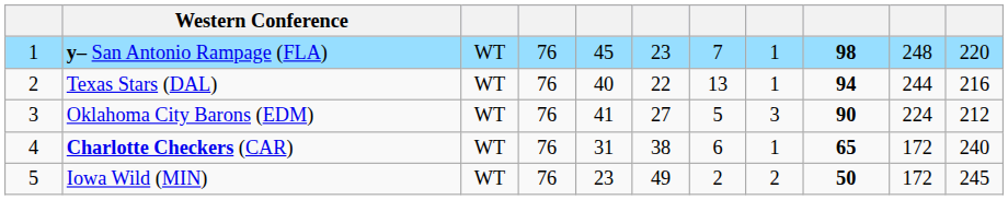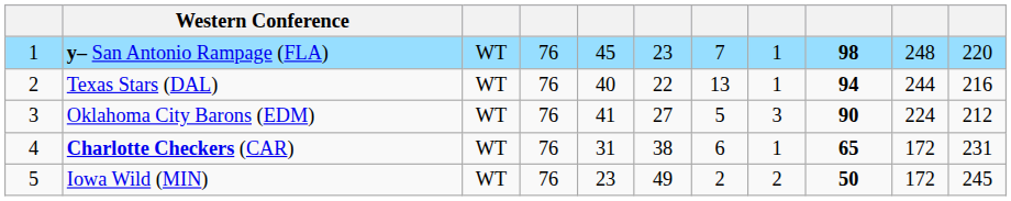 <table class="wikitable" style="text-align:center; width:50em">
 <tr bgcolor="#DDDDFF">
 <th width="5%"></th>
 <th width="35%">Western Conference</th>
 <th width="5%"></th>
 <th width="5%"></th>
 <th width="5%"></th>
 <th width="5%"></th>
 <th width="5%"></th>
 <th width="5%"></th>
 <th width="7.5%"></th>
 <th width="5%"></th>
 <th width="5%"></th>
 </tr>
 <tr bgcolor="#97DEFF">
 <td>1</td>
 <td align=left><strong>y–</strong> <a href='#'>San Antonio Rampage</a> (<a href='#'>FLA</a>)</td>
 <td>WT</td>
 <td>76</td>
 <td>45</td>
 <td>23</td>
 <td>7</td>
 <td>1</td>
 <td><strong>98</strong></td>
 <td>248</td>
 <td>220</td>
 </tr>
 <tr bgcolor=>
 <td>2</td>
 <td align=left><a href='#'>Texas Stars</a> (<a href='#'>DAL</a>)</td>
 <td>WT</td>
 <td>76</td>
 <td>40</td>
 <td>22</td>
 <td>13</td>
 <td>1</td>
 <td><strong>94</strong></td>
 <td>244</td>
 <td>216</td>
 </tr>
 <tr bgcolor=>
 <td>3</td>
 <td align=left><a href='#'>Oklahoma City Barons</a> (<a href='#'>EDM</a>)</td>
 <td>WT</td>
 <td>76</td>
 <td>41</td>
 <td>27</td>
 <td>5</td>
 <td>3</td>
 <td><strong>90</strong></td>
 <td>224</td>
 <td>212</td>
 </tr>
 <tr bgcolor=>
 <td>4</td>
 <td align=left><strong><a href='#'>Charlotte Checkers</a></strong> (<a href='#'>CAR</a>)</td>
 <td>WT</td>
 <td>76</td>
 <td>31</td>
 <td>38</td>
 <td>6</td>
 <td>1</td>
 <td><strong>65</strong></td>
 <td>172</td>
-<td>240</td>
+<td>231</td>
 </tr>
 <tr bgcolor=>
 <td>5</td>
 <td align=left><a href='#'>Iowa Wild</a> (<a href='#'>MIN</a>)</td>
 <td>WT</td>
 <td>76</td>
 <td>23</td>
 <td>49</td>
 <td>2</td>
 <td>2</td>
 <td><strong>50</strong></td>
 <td>172</td>
 <td>245</td>
 </tr>
 </table>
